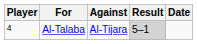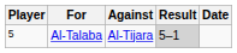 <table class="wikitable sortable">
 <tr>
 <th>Player</th>
 <th>For</th>
 <th>Against</th>
 <th align=center>Result</th>
 <th>Date</th>
 </tr>
 <tr>
-<td> <sup>4</sup></td>
+<td> <sup>5</sup></td>
 <td><a href='#'>Al-Talaba</a></td>
 <td><a href='#'>Al-Tijara</a></td>
 <td style="background: lightgrey;">5–1</td>
 <td></td>
 </tr>
 </table>
